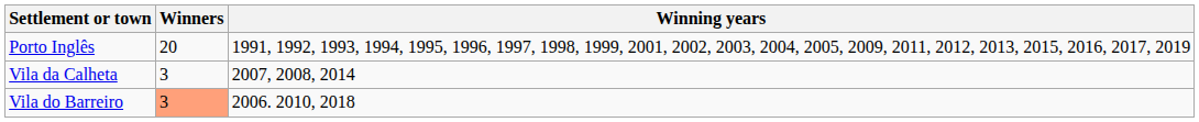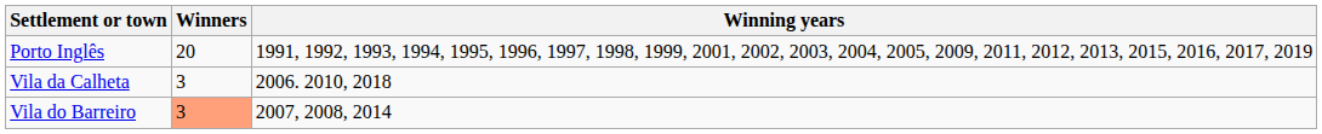 <table class="wikitable">
 <tr>
 <th>Settlement or town</th>
 <th>Winners</th>
 <th>Winning years</th>
 </tr>
 <tr>
 <td><a href='#'>Porto Inglês</a></td>
 <td>20</td>
 <td>1991, 1992, 1993, 1994, 1995, 1996, 1997, 1998, 1999, 2001, 2002, 2003, 2004, 2005, 2009, 2011, 2012, 2013, 2015, 2016, 2017, 2019</td>
 </tr>
 <tr>
 <td><a href='#'>Vila da Calheta</a></td>
 <td>3</td>
-<td>2007, 2008, 2014</td>
+<td>2006. 2010, 2018</td>
 </tr>
 <tr>
 <td><a href='#'>Vila do Barreiro</a></td>
 <td style="background: lightsalmon;">3</td>
-<td>2006. 2010, 2018</td>
+<td>2007, 2008, 2014</td>
 </tr>
 </table>
